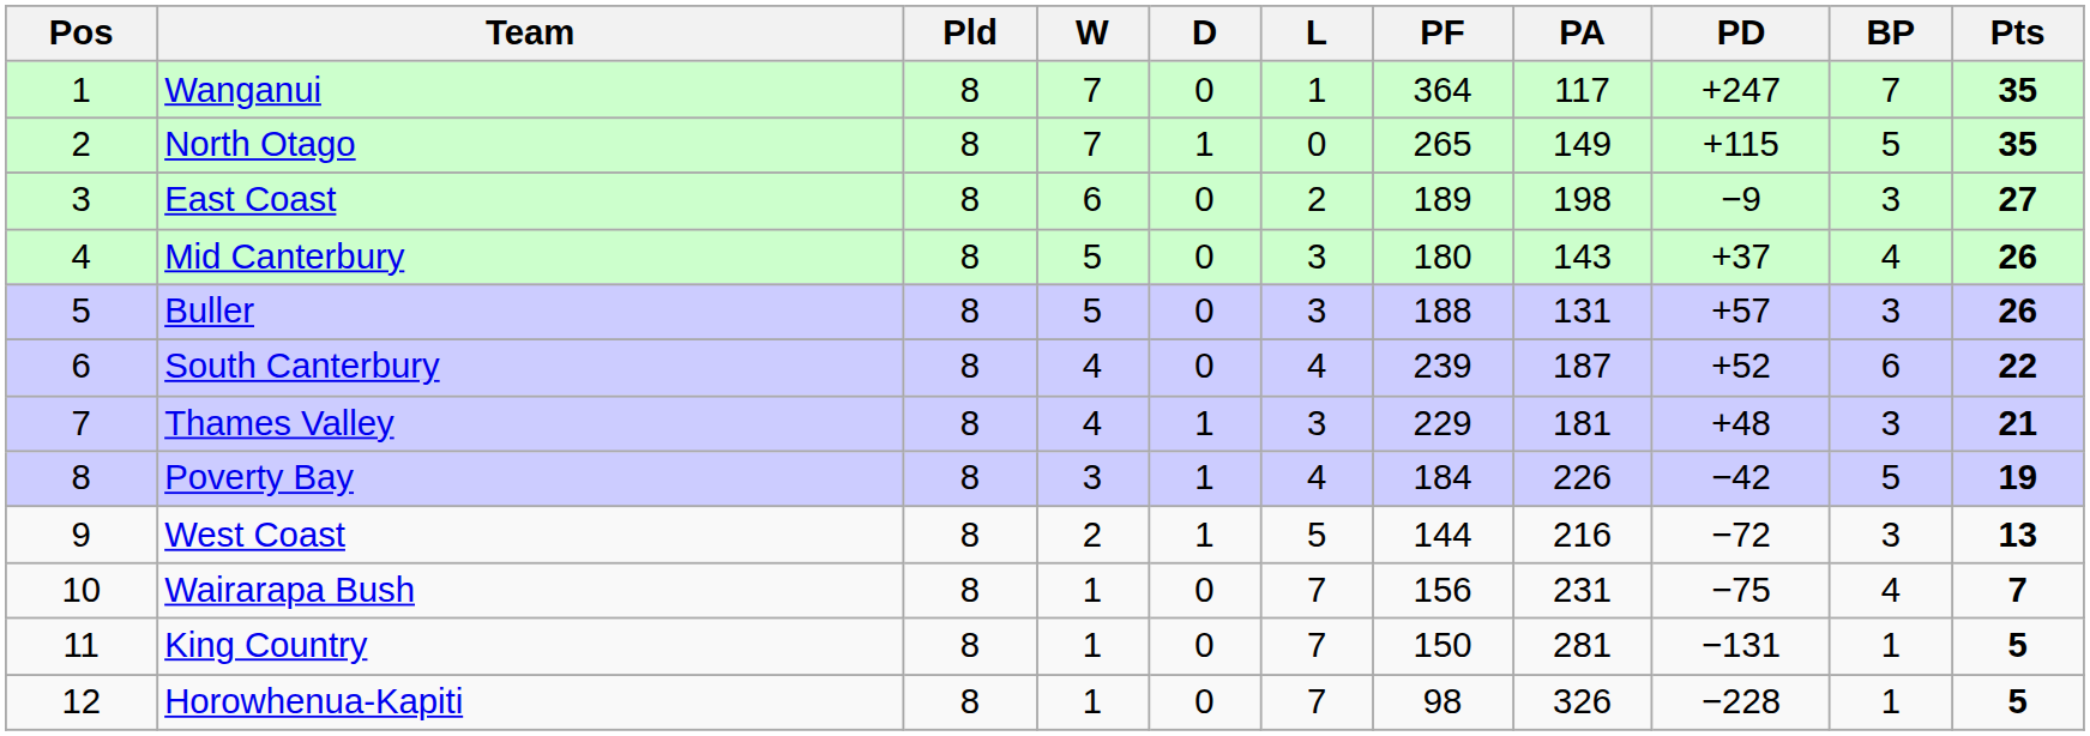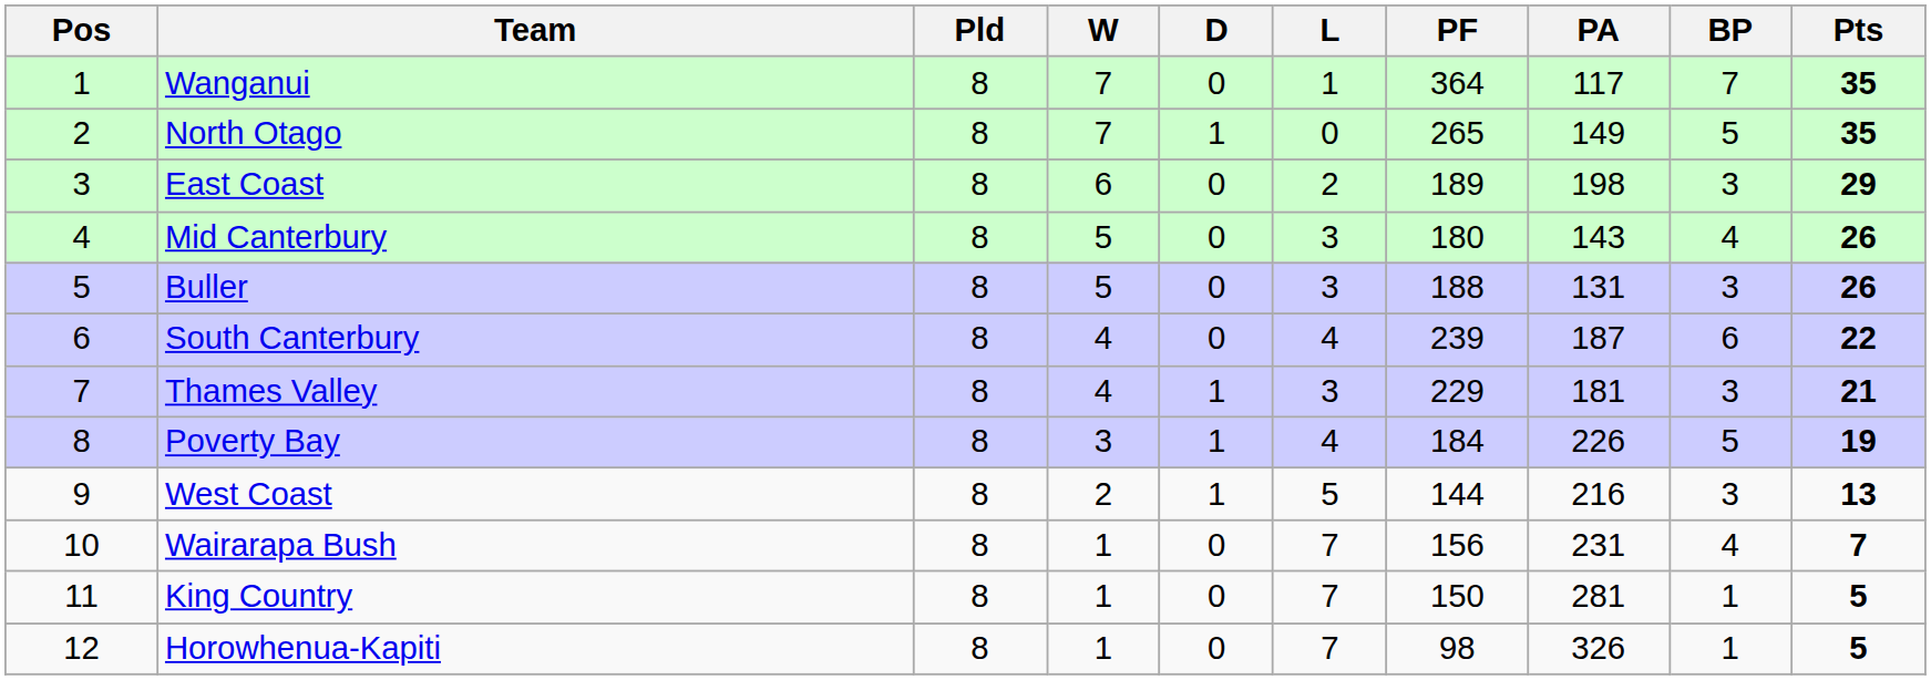 <table class="wikitable" style="text-align:center;width:75%">
 <tr>
 <th style="width:20px" abbr="Position">Pos</th>
 <th style="width:175px">Team</th>
 <th style="width:20px" abbr="Played">Pld</th>
 <th style="width:20px" abbr="Won">W</th>
 <th style="width:20px" abbr="Drawn">D</th>
 <th style="width:20px" abbr="Lost">L</th>
 <th style="width:20px" abbr="Points for">PF</th>
 <th style="width:20px" abbr="Points against">PA</th>
-<th style="width:25px" abbr="Points difference">PD</th>
 <th style="width:20px" abbr="Bonus Points">BP</th>
 <th style="width:20px" abbr="Points">Pts</th>
 </tr>
 <tr style="background:#cfc">
 <td>1</td>
 <td style="text-align:left"><a href='#'>Wanganui</a></td>
 <td>8</td>
 <td>7</td>
 <td>0</td>
 <td>1</td>
 <td>364</td>
 <td>117</td>
-<td>+247</td>
 <td>7</td>
 <td><strong>35</strong></td>
 </tr>
 <tr style="background:#cfc">
 <td>2</td>
 <td style="text-align:left"><a href='#'>North Otago</a></td>
 <td>8</td>
 <td>7</td>
 <td>1</td>
 <td>0</td>
 <td>265</td>
 <td>149</td>
-<td>+115</td>
 <td>5</td>
 <td><strong>35</strong></td>
 </tr>
 <tr style="background:#cfc">
 <td>3</td>
 <td style="text-align:left"><a href='#'>East Coast</a></td>
 <td>8</td>
 <td>6</td>
 <td>0</td>
 <td>2</td>
 <td>189</td>
 <td>198</td>
-<td>−9</td>
 <td>3</td>
-<td><strong>27</strong></td>
+<td><strong>29</strong></td>
 </tr>
 <tr style="background:#cfc">
 <td>4</td>
 <td style="text-align:left"><a href='#'>Mid Canterbury</a></td>
 <td>8</td>
 <td>5</td>
 <td>0</td>
 <td>3</td>
 <td>180</td>
 <td>143</td>
-<td>+37</td>
 <td>4</td>
 <td><strong>26</strong></td>
 </tr>
 <tr style="background:#ccf">
 <td>5</td>
 <td style="text-align:left"><a href='#'>Buller</a></td>
 <td>8</td>
 <td>5</td>
 <td>0</td>
 <td>3</td>
 <td>188</td>
 <td>131</td>
-<td>+57</td>
 <td>3</td>
 <td><strong>26</strong></td>
 </tr>
 <tr style="background:#ccf">
 <td>6</td>
 <td style="text-align:left"><a href='#'>South Canterbury</a></td>
 <td>8</td>
 <td>4</td>
 <td>0</td>
 <td>4</td>
 <td>239</td>
 <td>187</td>
-<td>+52</td>
 <td>6</td>
 <td><strong>22</strong></td>
 </tr>
 <tr style="background:#ccf">
 <td>7</td>
 <td style="text-align:left"><a href='#'>Thames Valley</a></td>
 <td>8</td>
 <td>4</td>
 <td>1</td>
 <td>3</td>
 <td>229</td>
 <td>181</td>
-<td>+48</td>
 <td>3</td>
 <td><strong>21</strong></td>
 </tr>
 <tr style="background:#ccf">
 <td>8</td>
 <td style="text-align:left"><a href='#'>Poverty Bay</a></td>
 <td>8</td>
 <td>3</td>
 <td>1</td>
 <td>4</td>
 <td>184</td>
 <td>226</td>
-<td>−42</td>
 <td>5</td>
 <td><strong>19</strong></td>
 </tr>
 <tr>
 <td>9</td>
 <td style="text-align:left"><a href='#'>West Coast</a></td>
 <td>8</td>
 <td>2</td>
 <td>1</td>
 <td>5</td>
 <td>144</td>
 <td>216</td>
-<td>−72</td>
 <td>3</td>
 <td><strong>13</strong></td>
 </tr>
 <tr>
 <td>10</td>
 <td style="text-align:left"><a href='#'>Wairarapa Bush</a></td>
 <td>8</td>
 <td>1</td>
 <td>0</td>
 <td>7</td>
 <td>156</td>
 <td>231</td>
-<td>−75</td>
 <td>4</td>
 <td><strong>7</strong></td>
 </tr>
 <tr>
 <td>11</td>
 <td style="text-align:left"><a href='#'>King Country</a></td>
 <td>8</td>
 <td>1</td>
 <td>0</td>
 <td>7</td>
 <td>150</td>
 <td>281</td>
-<td>−131</td>
 <td>1</td>
 <td><strong>5</strong></td>
 </tr>
 <tr>
 <td>12</td>
 <td style="text-align:left"><a href='#'>Horowhenua-Kapiti</a></td>
 <td>8</td>
 <td>1</td>
 <td>0</td>
 <td>7</td>
 <td>98</td>
 <td>326</td>
-<td>−228</td>
 <td>1</td>
 <td><strong>5</strong></td>
 </tr>
 </table>
